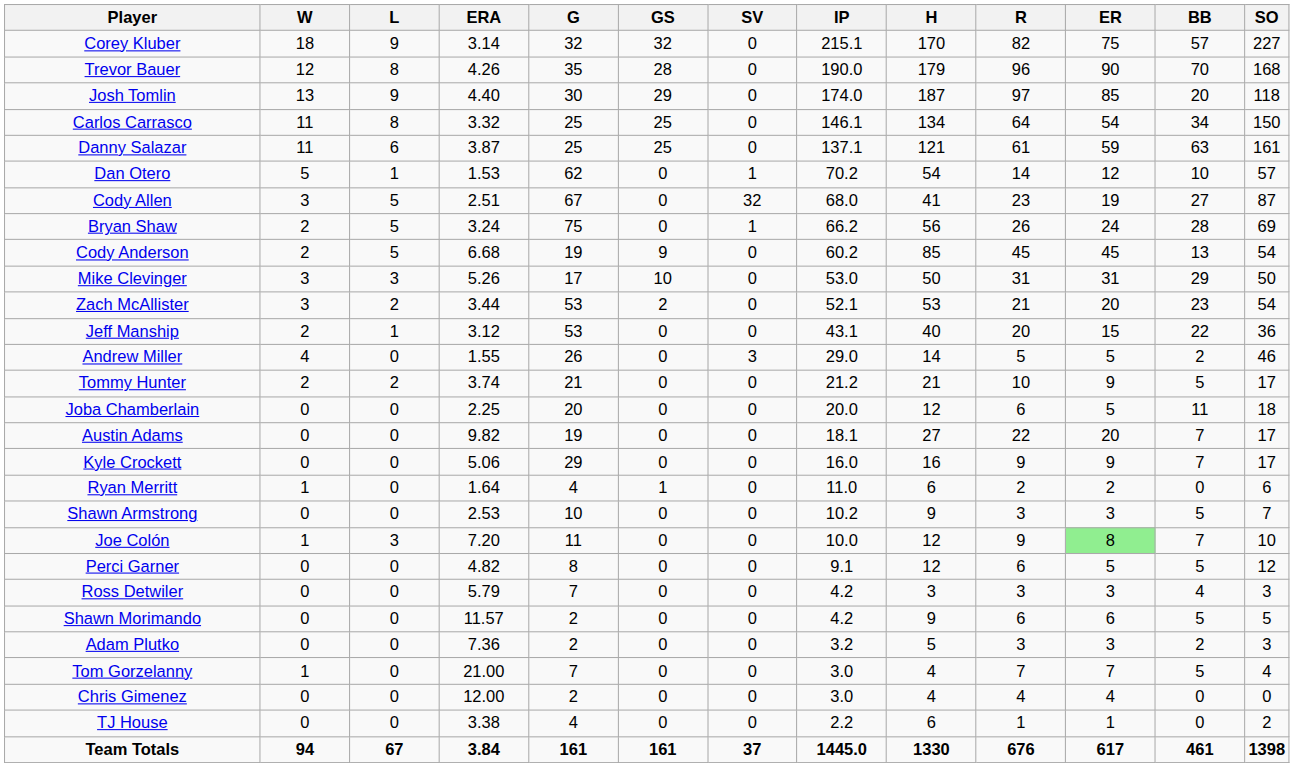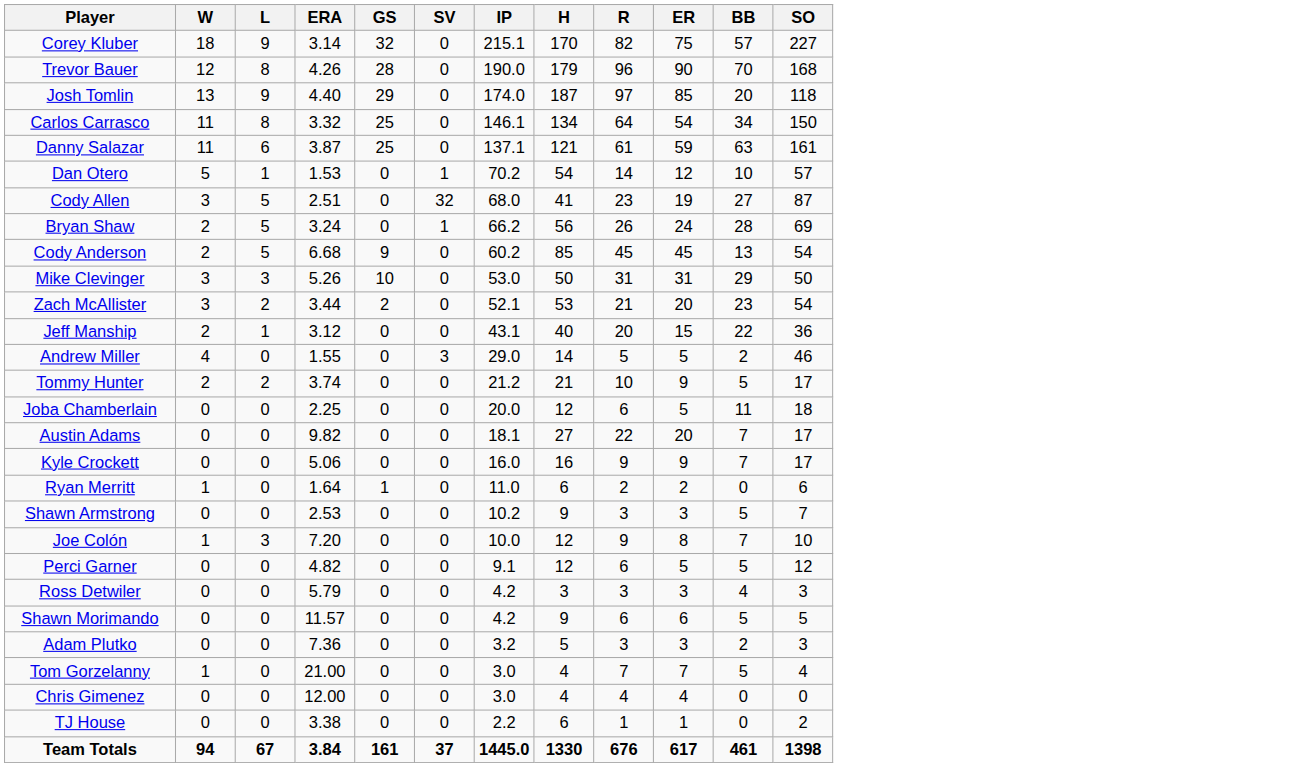 <table class=wikitable style="text-align:center">
 <tr>
 <th bgcolor=#DDDDFF; width="20%">Player</th>
 <th bgcolor=#DDDDFF; width="7%">W</th>
 <th bgcolor=#DDDDFF; width="7%">L</th>
 <th bgcolor=#DDDDFF; width="7%">ERA</th>
-<th bgcolor=#DDDDFF; width="7%">G</th>
 <th bgcolor=#DDDDFF; width="7%">GS</th>
 <th bgcolor=#DDDDFF; width="7%">SV</th>
 <th bgcolor=#DDDDFF; width="7%">IP</th>
 <th bgcolor=#DDDDFF; width="7%">H</th>
 <th bgcolor=#DDDDFF; width="7%">R</th>
 <th bgcolor=#DDDDFF; width="7%">ER</th>
 <th bgcolor=#DDDDFF; width="7%">BB</th>
 <th bgcolor=#DDDDFF; width="7%">SO</th>
 </tr>
 <tr>
 <td><a href='#'>Corey Kluber</a></td>
 <td>18</td>
 <td>9</td>
 <td>3.14</td>
 <td>32</td>
-<td>32</td>
 <td>0</td>
 <td>215.1</td>
 <td>170</td>
 <td>82</td>
 <td>75</td>
 <td>57</td>
 <td>227</td>
 </tr>
 <tr>
 <td><a href='#'>Trevor Bauer</a></td>
 <td>12</td>
 <td>8</td>
 <td>4.26</td>
-<td>35</td>
 <td>28</td>
 <td>0</td>
 <td>190.0</td>
 <td>179</td>
 <td>96</td>
 <td>90</td>
 <td>70</td>
 <td>168</td>
 </tr>
 <tr>
 <td><a href='#'>Josh Tomlin</a></td>
 <td>13</td>
 <td>9</td>
 <td>4.40</td>
-<td>30</td>
 <td>29</td>
 <td>0</td>
 <td>174.0</td>
 <td>187</td>
 <td>97</td>
 <td>85</td>
 <td>20</td>
 <td>118</td>
 </tr>
 <tr>
 <td><a href='#'>Carlos Carrasco</a></td>
 <td>11</td>
 <td>8</td>
 <td>3.32</td>
 <td>25</td>
-<td>25</td>
 <td>0</td>
 <td>146.1</td>
 <td>134</td>
 <td>64</td>
 <td>54</td>
 <td>34</td>
 <td>150</td>
 </tr>
 <tr>
 <td><a href='#'>Danny Salazar</a></td>
 <td>11</td>
 <td>6</td>
 <td>3.87</td>
 <td>25</td>
-<td>25</td>
 <td>0</td>
 <td>137.1</td>
 <td>121</td>
 <td>61</td>
 <td>59</td>
 <td>63</td>
 <td>161</td>
 </tr>
 <tr>
 <td><a href='#'>Dan Otero</a></td>
 <td>5</td>
 <td>1</td>
 <td>1.53</td>
-<td>62</td>
 <td>0</td>
 <td>1</td>
 <td>70.2</td>
 <td>54</td>
 <td>14</td>
 <td>12</td>
 <td>10</td>
 <td>57</td>
 </tr>
 <tr>
 <td><a href='#'>Cody Allen</a></td>
 <td>3</td>
 <td>5</td>
 <td>2.51</td>
-<td>67</td>
 <td>0</td>
 <td>32</td>
 <td>68.0</td>
 <td>41</td>
 <td>23</td>
 <td>19</td>
 <td>27</td>
 <td>87</td>
 </tr>
 <tr>
 <td><a href='#'>Bryan Shaw</a></td>
 <td>2</td>
 <td>5</td>
 <td>3.24</td>
-<td>75</td>
 <td>0</td>
 <td>1</td>
 <td>66.2</td>
 <td>56</td>
 <td>26</td>
 <td>24</td>
 <td>28</td>
 <td>69</td>
 </tr>
 <tr>
 <td><a href='#'>Cody Anderson</a></td>
 <td>2</td>
 <td>5</td>
 <td>6.68</td>
-<td>19</td>
 <td>9</td>
 <td>0</td>
 <td>60.2</td>
 <td>85</td>
 <td>45</td>
 <td>45</td>
 <td>13</td>
 <td>54</td>
 </tr>
 <tr>
 <td><a href='#'>Mike Clevinger</a></td>
 <td>3</td>
 <td>3</td>
 <td>5.26</td>
-<td>17</td>
 <td>10</td>
 <td>0</td>
 <td>53.0</td>
 <td>50</td>
 <td>31</td>
 <td>31</td>
 <td>29</td>
 <td>50</td>
 </tr>
 <tr>
 <td><a href='#'>Zach McAllister</a></td>
 <td>3</td>
 <td>2</td>
 <td>3.44</td>
-<td>53</td>
 <td>2</td>
 <td>0</td>
 <td>52.1</td>
 <td>53</td>
 <td>21</td>
 <td>20</td>
 <td>23</td>
 <td>54</td>
 </tr>
 <tr>
 <td><a href='#'>Jeff Manship</a></td>
 <td>2</td>
 <td>1</td>
 <td>3.12</td>
-<td>53</td>
 <td>0</td>
 <td>0</td>
 <td>43.1</td>
 <td>40</td>
 <td>20</td>
 <td>15</td>
 <td>22</td>
 <td>36</td>
 </tr>
 <tr>
 <td><a href='#'>Andrew Miller</a></td>
 <td>4</td>
 <td>0</td>
 <td>1.55</td>
-<td>26</td>
 <td>0</td>
 <td>3</td>
 <td>29.0</td>
 <td>14</td>
 <td>5</td>
 <td>5</td>
 <td>2</td>
 <td>46</td>
 </tr>
 <tr>
 <td><a href='#'>Tommy Hunter</a></td>
 <td>2</td>
 <td>2</td>
 <td>3.74</td>
-<td>21</td>
 <td>0</td>
 <td>0</td>
 <td>21.2</td>
 <td>21</td>
 <td>10</td>
 <td>9</td>
 <td>5</td>
 <td>17</td>
 </tr>
 <tr>
 <td><a href='#'>Joba Chamberlain</a></td>
 <td>0</td>
 <td>0</td>
 <td>2.25</td>
-<td>20</td>
 <td>0</td>
 <td>0</td>
 <td>20.0</td>
 <td>12</td>
 <td>6</td>
 <td>5</td>
 <td>11</td>
 <td>18</td>
 </tr>
 <tr>
 <td><a href='#'>Austin Adams</a></td>
 <td>0</td>
 <td>0</td>
 <td>9.82</td>
-<td>19</td>
 <td>0</td>
 <td>0</td>
 <td>18.1</td>
 <td>27</td>
 <td>22</td>
 <td>20</td>
 <td>7</td>
 <td>17</td>
 </tr>
 <tr>
 <td><a href='#'>Kyle Crockett</a></td>
 <td>0</td>
 <td>0</td>
 <td>5.06</td>
-<td>29</td>
 <td>0</td>
 <td>0</td>
 <td>16.0</td>
 <td>16</td>
 <td>9</td>
 <td>9</td>
 <td>7</td>
 <td>17</td>
 </tr>
 <tr>
 <td><a href='#'>Ryan Merritt</a></td>
 <td>1</td>
 <td>0</td>
 <td>1.64</td>
-<td>4</td>
 <td>1</td>
 <td>0</td>
 <td>11.0</td>
 <td>6</td>
 <td>2</td>
 <td>2</td>
 <td>0</td>
 <td>6</td>
 </tr>
 <tr>
 <td><a href='#'>Shawn Armstrong</a></td>
 <td>0</td>
 <td>0</td>
 <td>2.53</td>
-<td>10</td>
 <td>0</td>
 <td>0</td>
 <td>10.2</td>
 <td>9</td>
 <td>3</td>
 <td>3</td>
 <td>5</td>
 <td>7</td>
 </tr>
 <tr>
 <td><a href='#'>Joe Colón</a></td>
 <td>1</td>
 <td>3</td>
 <td>7.20</td>
-<td>11</td>
 <td>0</td>
 <td>0</td>
 <td>10.0</td>
 <td>12</td>
 <td>9</td>
-<td style="background: lightgreen;">8</td>
+<td>8</td>
 <td>7</td>
 <td>10</td>
 </tr>
 <tr>
 <td><a href='#'>Perci Garner</a></td>
 <td>0</td>
 <td>0</td>
 <td>4.82</td>
-<td>8</td>
 <td>0</td>
 <td>0</td>
 <td>9.1</td>
 <td>12</td>
 <td>6</td>
 <td>5</td>
 <td>5</td>
 <td>12</td>
 </tr>
 <tr>
 <td><a href='#'>Ross Detwiler</a></td>
 <td>0</td>
 <td>0</td>
 <td>5.79</td>
-<td>7</td>
 <td>0</td>
 <td>0</td>
 <td>4.2</td>
 <td>3</td>
 <td>3</td>
 <td>3</td>
 <td>4</td>
 <td>3</td>
 </tr>
 <tr>
 <td><a href='#'>Shawn Morimando</a></td>
 <td>0</td>
 <td>0</td>
 <td>11.57</td>
-<td>2</td>
 <td>0</td>
 <td>0</td>
 <td>4.2</td>
 <td>9</td>
 <td>6</td>
 <td>6</td>
 <td>5</td>
 <td>5</td>
 </tr>
 <tr>
 <td><a href='#'>Adam Plutko</a></td>
 <td>0</td>
 <td>0</td>
 <td>7.36</td>
-<td>2</td>
 <td>0</td>
 <td>0</td>
 <td>3.2</td>
 <td>5</td>
 <td>3</td>
 <td>3</td>
 <td>2</td>
 <td>3</td>
 </tr>
 <tr>
 <td><a href='#'>Tom Gorzelanny</a></td>
 <td>1</td>
 <td>0</td>
 <td>21.00</td>
-<td>7</td>
 <td>0</td>
 <td>0</td>
 <td>3.0</td>
 <td>4</td>
 <td>7</td>
 <td>7</td>
 <td>5</td>
 <td>4</td>
 </tr>
 <tr>
 <td><a href='#'>Chris Gimenez</a></td>
 <td>0</td>
 <td>0</td>
 <td>12.00</td>
-<td>2</td>
 <td>0</td>
 <td>0</td>
 <td>3.0</td>
 <td>4</td>
 <td>4</td>
 <td>4</td>
 <td>0</td>
 <td>0</td>
 </tr>
 <tr>
 <td><a href='#'>TJ House</a></td>
 <td>0</td>
 <td>0</td>
 <td>3.38</td>
-<td>4</td>
 <td>0</td>
 <td>0</td>
 <td>2.2</td>
 <td>6</td>
 <td>1</td>
 <td>1</td>
 <td>0</td>
 <td>2</td>
 </tr>
 <tr>
 <td><strong>Team Totals</strong></td>
 <td><strong>94</strong></td>
 <td><strong>67</strong></td>
 <td><strong>3.84</strong></td>
 <td><strong>161</strong></td>
-<td><strong>161</strong></td>
 <td><strong>37</strong></td>
 <td><strong>1445.0</strong></td>
 <td><strong>1330</strong></td>
 <td><strong>676</strong></td>
 <td><strong>617</strong></td>
 <td><strong>461</strong></td>
 <td><strong>1398</strong></td>
 </tr>
 </table>
